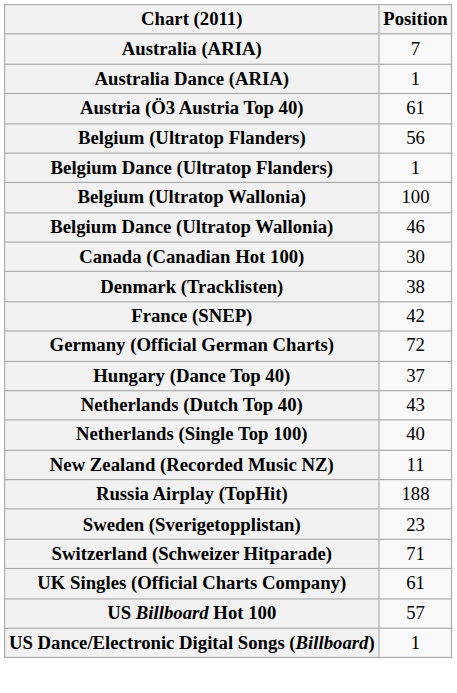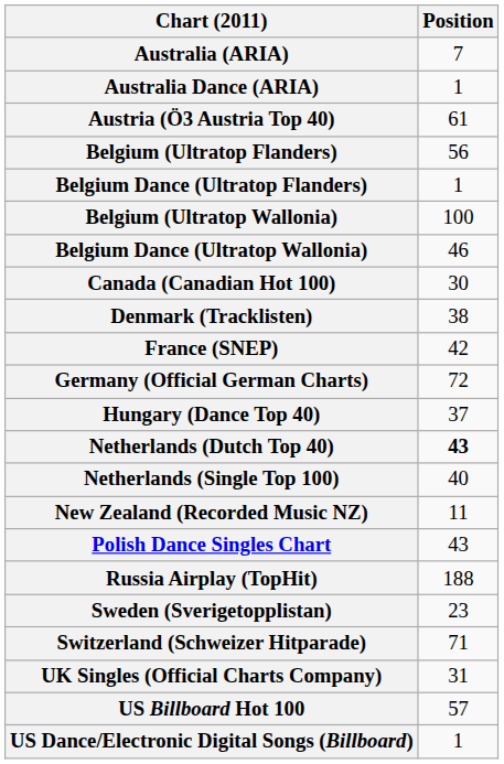 <table class="wikitable plainrowheaders sortable">
 <tr>
 <th scope="col">Chart (2011)</th>
 <th scope="col">Position</th>
 </tr>
 <tr>
 <th scope="row">Australia (ARIA)</th>
 <td style="text-align:center;">7</td>
 </tr>
 <tr>
 <th scope="row">Australia Dance (ARIA)</th>
 <td style="text-align:center;">1</td>
 </tr>
 <tr>
 <th scope="row">Austria (Ö3 Austria Top 40)</th>
 <td style="text-align:center;">61</td>
 </tr>
 <tr>
 <th scope="row">Belgium (Ultratop Flanders)</th>
 <td style="text-align:center;">56</td>
 </tr>
 <tr>
 <th scope="row">Belgium Dance (Ultratop Flanders)</th>
 <td style="text-align:center;">1</td>
 </tr>
 <tr>
 <th scope="row">Belgium (Ultratop Wallonia)</th>
 <td style="text-align:center;">100</td>
 </tr>
 <tr>
 <th scope="row">Belgium Dance (Ultratop Wallonia)</th>
 <td style="text-align:center;">46</td>
 </tr>
 <tr>
 <th scope="row">Canada (Canadian Hot 100)</th>
 <td style="text-align:center;">30</td>
 </tr>
 <tr>
 <th scope="row">Denmark (Tracklisten)</th>
 <td style="text-align:center;">38</td>
 </tr>
 <tr>
 <th scope="row">France (SNEP)</th>
 <td align="center">42</td>
 </tr>
 <tr>
 <th scope="row">Germany (Official German Charts)</th>
 <td style="text-align:center;">72</td>
 </tr>
 <tr>
 <th scope="row">Hungary (Dance Top 40)</th>
 <td align="center">37</td>
 </tr>
 <tr>
 <th scope="row">Netherlands (Dutch Top 40)</th>
-<td style="text-align:center;">43</td>
+<td style="text-align:center;"><strong>43</strong></td>
 </tr>
 <tr>
 <th scope="row">Netherlands (Single Top 100)</th>
 <td style="text-align:center;">40</td>
 </tr>
 <tr>
 <th scope="row">New Zealand (Recorded Music NZ)</th>
 <td style="text-align:center;">11</td>
+</tr>
+<tr>
+<th scope="row"><a href='#'>Polish Dance Singles Chart</a></th>
+<td style="text-align:center;">43</td>
 </tr>
 <tr>
 <th scope="row">Russia Airplay (TopHit)</th>
 <td style="text-align:center;">188</td>
 </tr>
 <tr>
 <th scope="row">Sweden (Sverigetopplistan)</th>
 <td style="text-align:center;">23</td>
 </tr>
 <tr>
 <th scope="row">Switzerland (Schweizer Hitparade)</th>
 <td style="text-align:center;">71</td>
 </tr>
 <tr>
 <th scope="row">UK Singles (Official Charts Company)</th>
-<td style="text-align:center;">61</td>
+<td style="text-align:center;">31</td>
 </tr>
 <tr>
 <th scope="row">US <em>Billboard</em> Hot 100</th>
 <td style="text-align:center;">57</td>
 </tr>
 <tr>
 <th scope="row">US Dance/Electronic Digital Songs (<em>Billboard</em>)</th>
 <td style="text-align:center;">1</td>
 </tr>
 </table>
